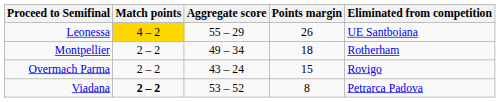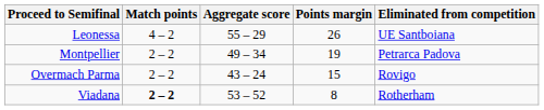 <table class="wikitable" style="text-align: center;">
 <tr>
 <th>Proceed to Semifinal</th>
 <th>Match points</th>
 <th>Aggregate score</th>
 <th>Points margin</th>
 <th>Eliminated from competition</th>
 </tr>
 <tr>
 <td align="right"><a href='#'>Leonessa</a> </td>
-<td style="background: gold;">4 – 2</td>
+<td>4 – 2</td>
 <td>55 – 29</td>
 <td>26</td>
 <td align="left"> <a href='#'>UE Santboiana</a></td>
 </tr>
 <tr>
 <td align="right"><a href='#'>Montpellier</a> </td>
 <td>2 – 2</td>
 <td>49 – 34</td>
-<td>18</td>
-<td align="left"> <a href='#'>Rotherham</a></td>
+<td>19</td>
+<td align="left"> <a href='#'>Petrarca Padova</a></td>
 </tr>
 <tr>
 <td align="right"><a href='#'>Overmach Parma</a> </td>
 <td>2 – 2</td>
 <td>43 – 24</td>
 <td>15</td>
 <td align="left"> <a href='#'>Rovigo</a></td>
 </tr>
 <tr>
 <td align="right"><a href='#'>Viadana</a> </td>
 <td><strong>2 – 2</strong></td>
 <td>53 – 52</td>
 <td>8</td>
-<td align="left"> <a href='#'>Petrarca Padova</a></td>
+<td align="left"> <a href='#'>Rotherham</a></td>
 </tr>
 </table>
